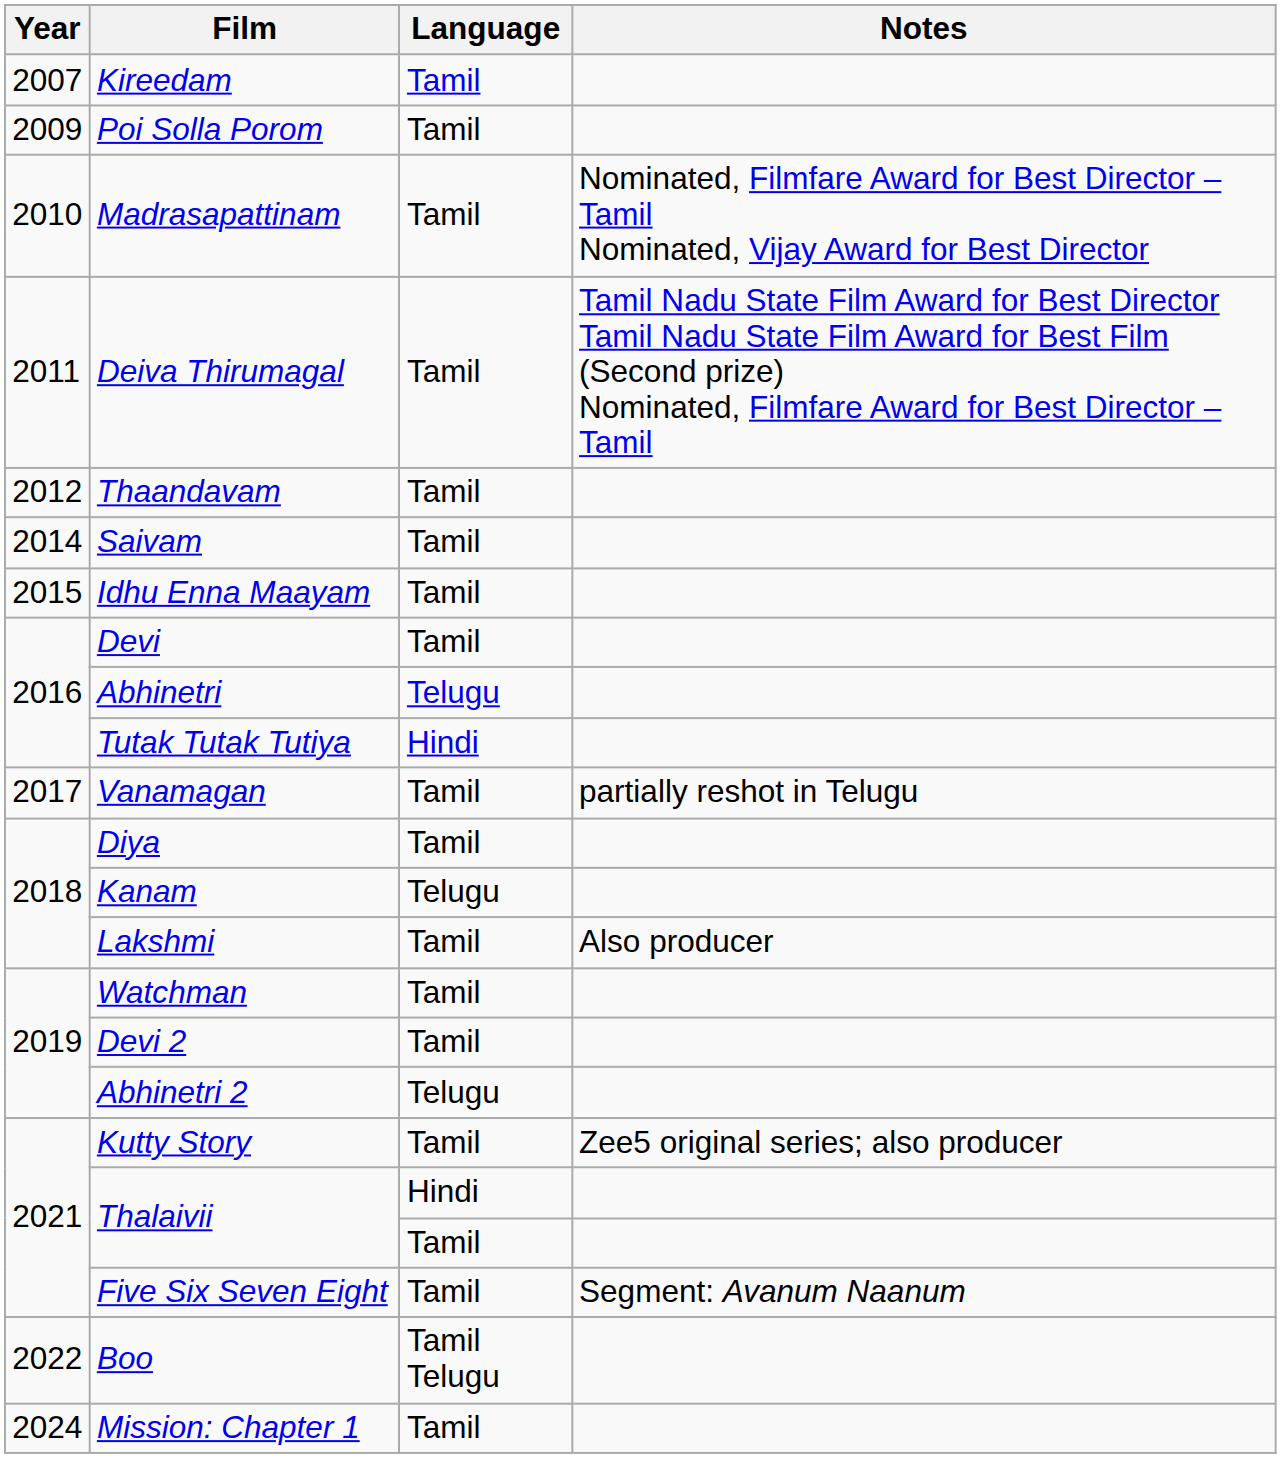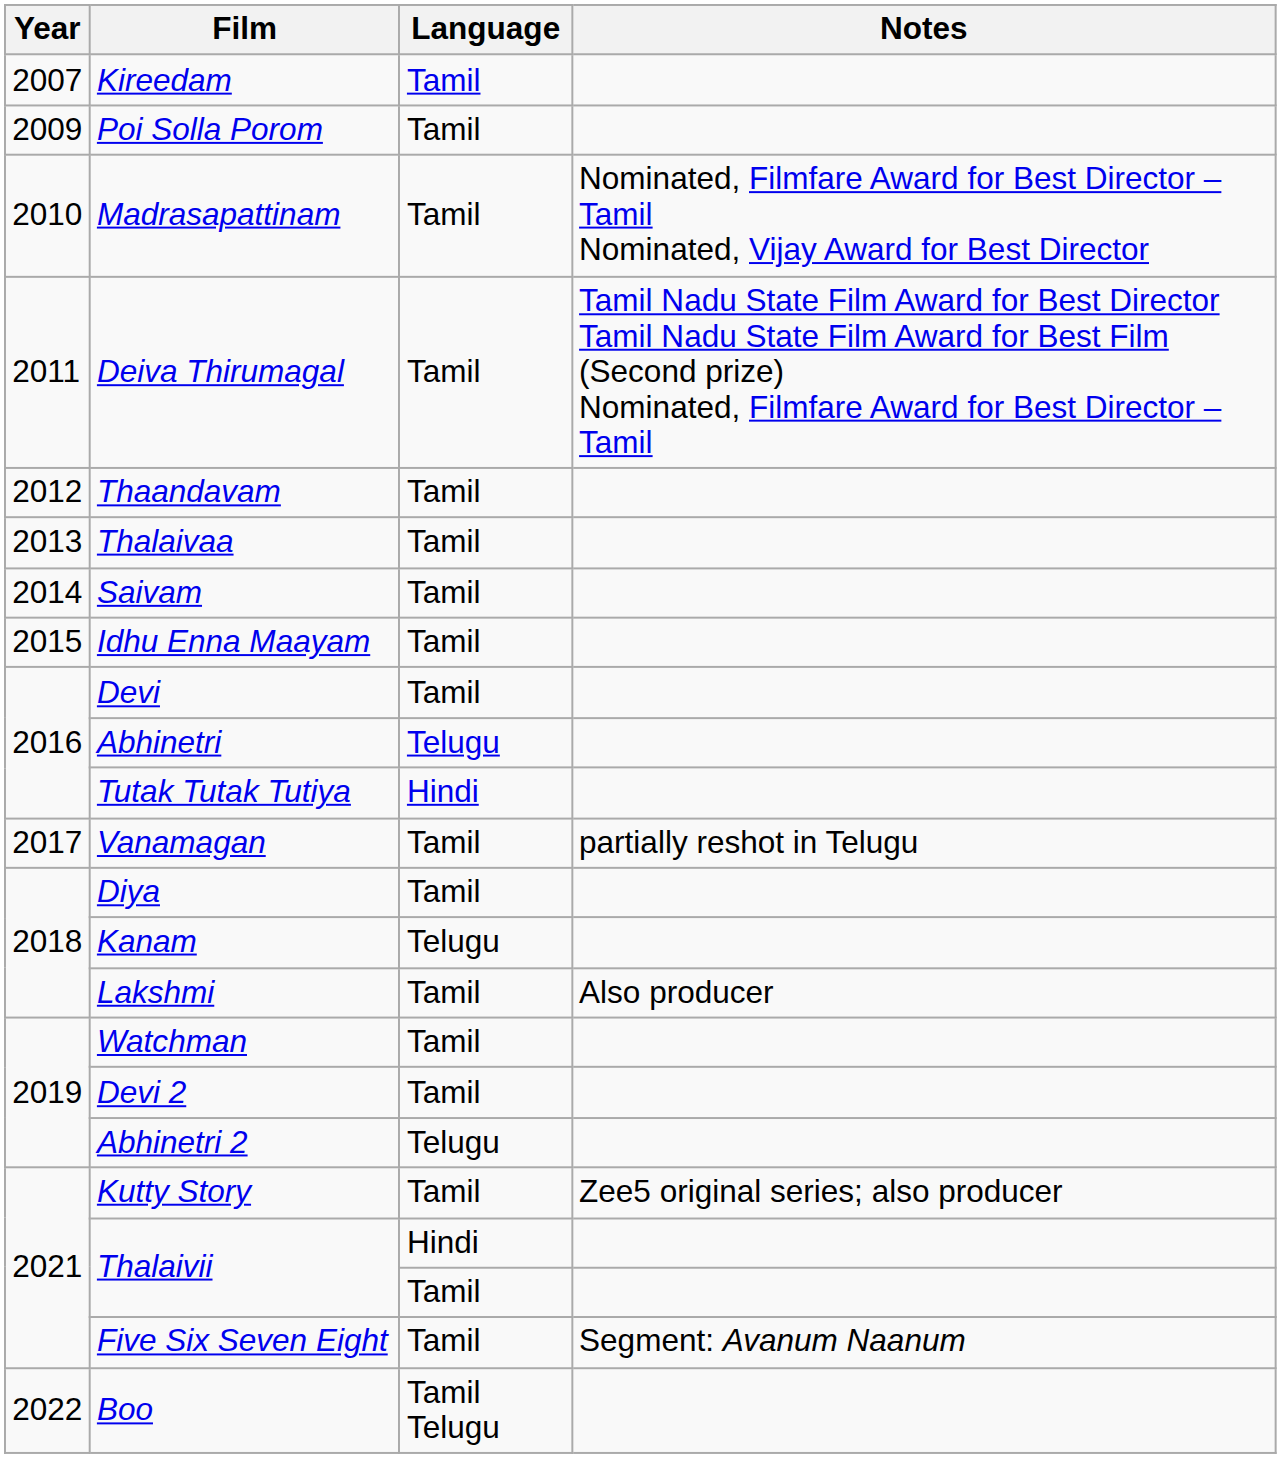 <table class="wikitable sortable">
 <tr>
 <th rowspan="2" style="width:35px;">Year</th>
 <th rowspan="2" style="width:150px;">Film</th>
 <th rowspan="2" style="text-align:center; width:80px;">Language</th>
 <th rowspan="2"  style="text-align:center; width:350px;" class="unsortable">Notes</th>
 </tr>
 <tr>
 </tr>
 <tr>
 <td>2007</td>
 <td><em><a href='#'>Kireedam</a></em></td>
 <td><a href='#'>Tamil</a></td>
 <td></td>
 </tr>
 <tr>
 <td>2009</td>
 <td><em><a href='#'>Poi Solla Porom</a></em></td>
 <td>Tamil</td>
 <td></td>
 </tr>
 <tr>
 <td>2010</td>
 <td><em><a href='#'>Madrasapattinam</a></em></td>
 <td>Tamil</td>
 <td>Nominated, <a href='#'>Filmfare Award for Best Director&nbsp;– Tamil</a><br>Nominated, <a href='#'>Vijay Award for Best Director</a></td>
 </tr>
 <tr>
 <td>2011</td>
 <td><em><a href='#'>Deiva Thirumagal</a></em></td>
 <td>Tamil</td>
 <td><a href='#'>Tamil Nadu State Film Award for Best Director</a><br><a href='#'>Tamil Nadu State Film Award for Best Film</a> (Second prize)<br> Nominated, <a href='#'>Filmfare Award for Best Director&nbsp;– Tamil</a></td>
 </tr>
 <tr>
 <td>2012</td>
 <td><em><a href='#'>Thaandavam</a></em></td>
+<td>Tamil</td>
+<td></td>
+</tr>
+<tr>
+<td>2013</td>
+<td><em><a href='#'>Thalaivaa</a></em></td>
 <td>Tamil</td>
 <td></td>
 </tr>
 <tr>
 <td>2014</td>
 <td><em><a href='#'>Saivam</a></em></td>
 <td>Tamil</td>
 <td></td>
 </tr>
 <tr>
 <td>2015</td>
 <td><em><a href='#'>Idhu Enna Maayam</a></em></td>
 <td>Tamil</td>
 <td></td>
 </tr>
 <tr>
 <td rowspan="3">2016</td>
 <td><em><a href='#'>Devi</a></em></td>
 <td>Tamil</td>
 <td></td>
 </tr>
 <tr>
 <td><em><a href='#'>Abhinetri</a></em></td>
 <td><a href='#'>Telugu</a></td>
 <td></td>
 </tr>
 <tr>
 <td><em><a href='#'>Tutak Tutak Tutiya</a></em></td>
 <td><a href='#'>Hindi</a></td>
 <td></td>
 </tr>
 <tr>
 <td>2017</td>
 <td><em><a href='#'>Vanamagan</a></em></td>
 <td>Tamil</td>
 <td>partially reshot in Telugu</td>
 </tr>
 <tr>
 <td rowspan="3">2018</td>
 <td><em><a href='#'>Diya</a></em></td>
 <td>Tamil</td>
 <td></td>
 </tr>
 <tr>
 <td><em><a href='#'>Kanam</a></em></td>
 <td>Telugu</td>
 <td></td>
 </tr>
 <tr>
 <td><em><a href='#'>Lakshmi</a></em></td>
 <td>Tamil</td>
 <td>Also producer</td>
 </tr>
 <tr>
 <td rowspan="3">2019</td>
 <td><em><a href='#'>Watchman</a></em></td>
 <td>Tamil</td>
 <td></td>
 </tr>
 <tr>
 <td><em><a href='#'>Devi 2</a></em></td>
 <td>Tamil</td>
 <td></td>
 </tr>
 <tr>
 <td><em><a href='#'>Abhinetri 2</a></em></td>
 <td>Telugu</td>
 <td></td>
 </tr>
 <tr>
 <td rowspan="4">2021</td>
 <td><em><a href='#'>Kutty Story</a></em></td>
 <td>Tamil</td>
 <td>Zee5 original series; also producer</td>
 </tr>
 <tr>
 <td rowspan="2"><em><a href='#'>Thalaivii</a></em></td>
 <td>Hindi</td>
 <td></td>
 </tr>
 <tr>
 <td>Tamil</td>
 <td></td>
 </tr>
 <tr>
 <td><em><a href='#'>Five Six Seven Eight</a></em></td>
 <td>Tamil</td>
 <td>Segment: <em>Avanum Naanum</em></td>
 </tr>
 <tr>
 <td rowspan="1">2022</td>
 <td rowspan="1"><em><a href='#'>Boo</a></em></td>
 <td>Tamil <br> Telugu</td>
 <td rowspan="1"></td>
 </tr>
-<tr>
-<td>2024</td>
-<td><em><a href='#'>Mission: Chapter 1</a></em></td>
-<td>Tamil</td>
-<td></td>
-</tr>
 </table>
